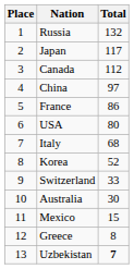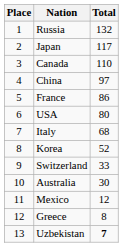 <table class="wikitable sortable" style="text-align: center">
 <tr>
 <th>Place</th>
 <th>Nation</th>
 <th>Total</th>
 </tr>
 <tr>
 <td>1</td>
 <td align=left> Russia</td>
 <td>132</td>
 </tr>
 <tr>
 <td>2</td>
 <td align=left> Japan</td>
 <td>117</td>
 </tr>
 <tr>
 <td>3</td>
 <td align=left> Canada</td>
-<td>112</td>
+<td>110</td>
 </tr>
 <tr>
 <td>4</td>
 <td align=left> China</td>
 <td>97</td>
 </tr>
 <tr>
 <td>5</td>
 <td align=left> France</td>
 <td>86</td>
 </tr>
 <tr>
 <td>6</td>
 <td align=left> USA</td>
 <td>80</td>
 </tr>
 <tr>
 <td>7</td>
 <td align=left> Italy</td>
 <td>68</td>
 </tr>
 <tr>
 <td>8</td>
 <td align=left> Korea</td>
 <td>52</td>
 </tr>
 <tr>
 <td>9</td>
 <td align=left> Switzerland</td>
 <td>33</td>
 </tr>
 <tr>
 <td>10</td>
 <td align=left> Australia</td>
 <td>30</td>
 </tr>
 <tr>
 <td>11</td>
 <td align=left> Mexico</td>
-<td>15</td>
+<td>12</td>
 </tr>
 <tr>
 <td>12</td>
 <td align=left> Greece</td>
 <td>8</td>
 </tr>
 <tr>
 <td>13</td>
 <td align=left> Uzbekistan</td>
 <td><strong>7</strong></td>
 </tr>
 </table>
